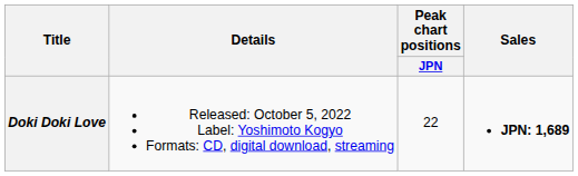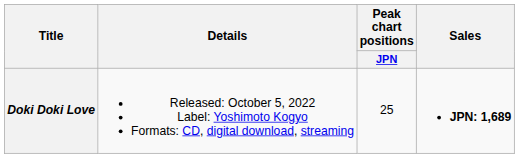 <table class="wikitable plainrowheaders" style="text-align:center">
 <tr>
 <th scope="col" rowspan="2">Title</th>
 <th scope="col" rowspan="2">Details</th>
 <th scope="col" colspan="1">Peak chart positions</th>
 <th scope="col" rowspan="2">Sales</th>
 </tr>
 <tr>
 <th scope="col" style="width:3em;font-size:90%"><a href='#'>JPN</a><br></th>
 </tr>
 <tr>
 <th scope="row"><em>Doki Doki Love</em></th>
 <td><br><ul><li>Released: October 5, 2022</li><li>Label: <a href='#'>Yoshimoto Kogyo</a></li><li>Formats: <a href='#'>CD</a>, <a href='#'>digital download</a>, <a href='#'>streaming</a></li></ul></td>
-<td>22</td>
+<td>25</td>
 <td><strong><br><ul><li>JPN: 1,689</li></ul></strong></td>
 </tr>
 </table>
